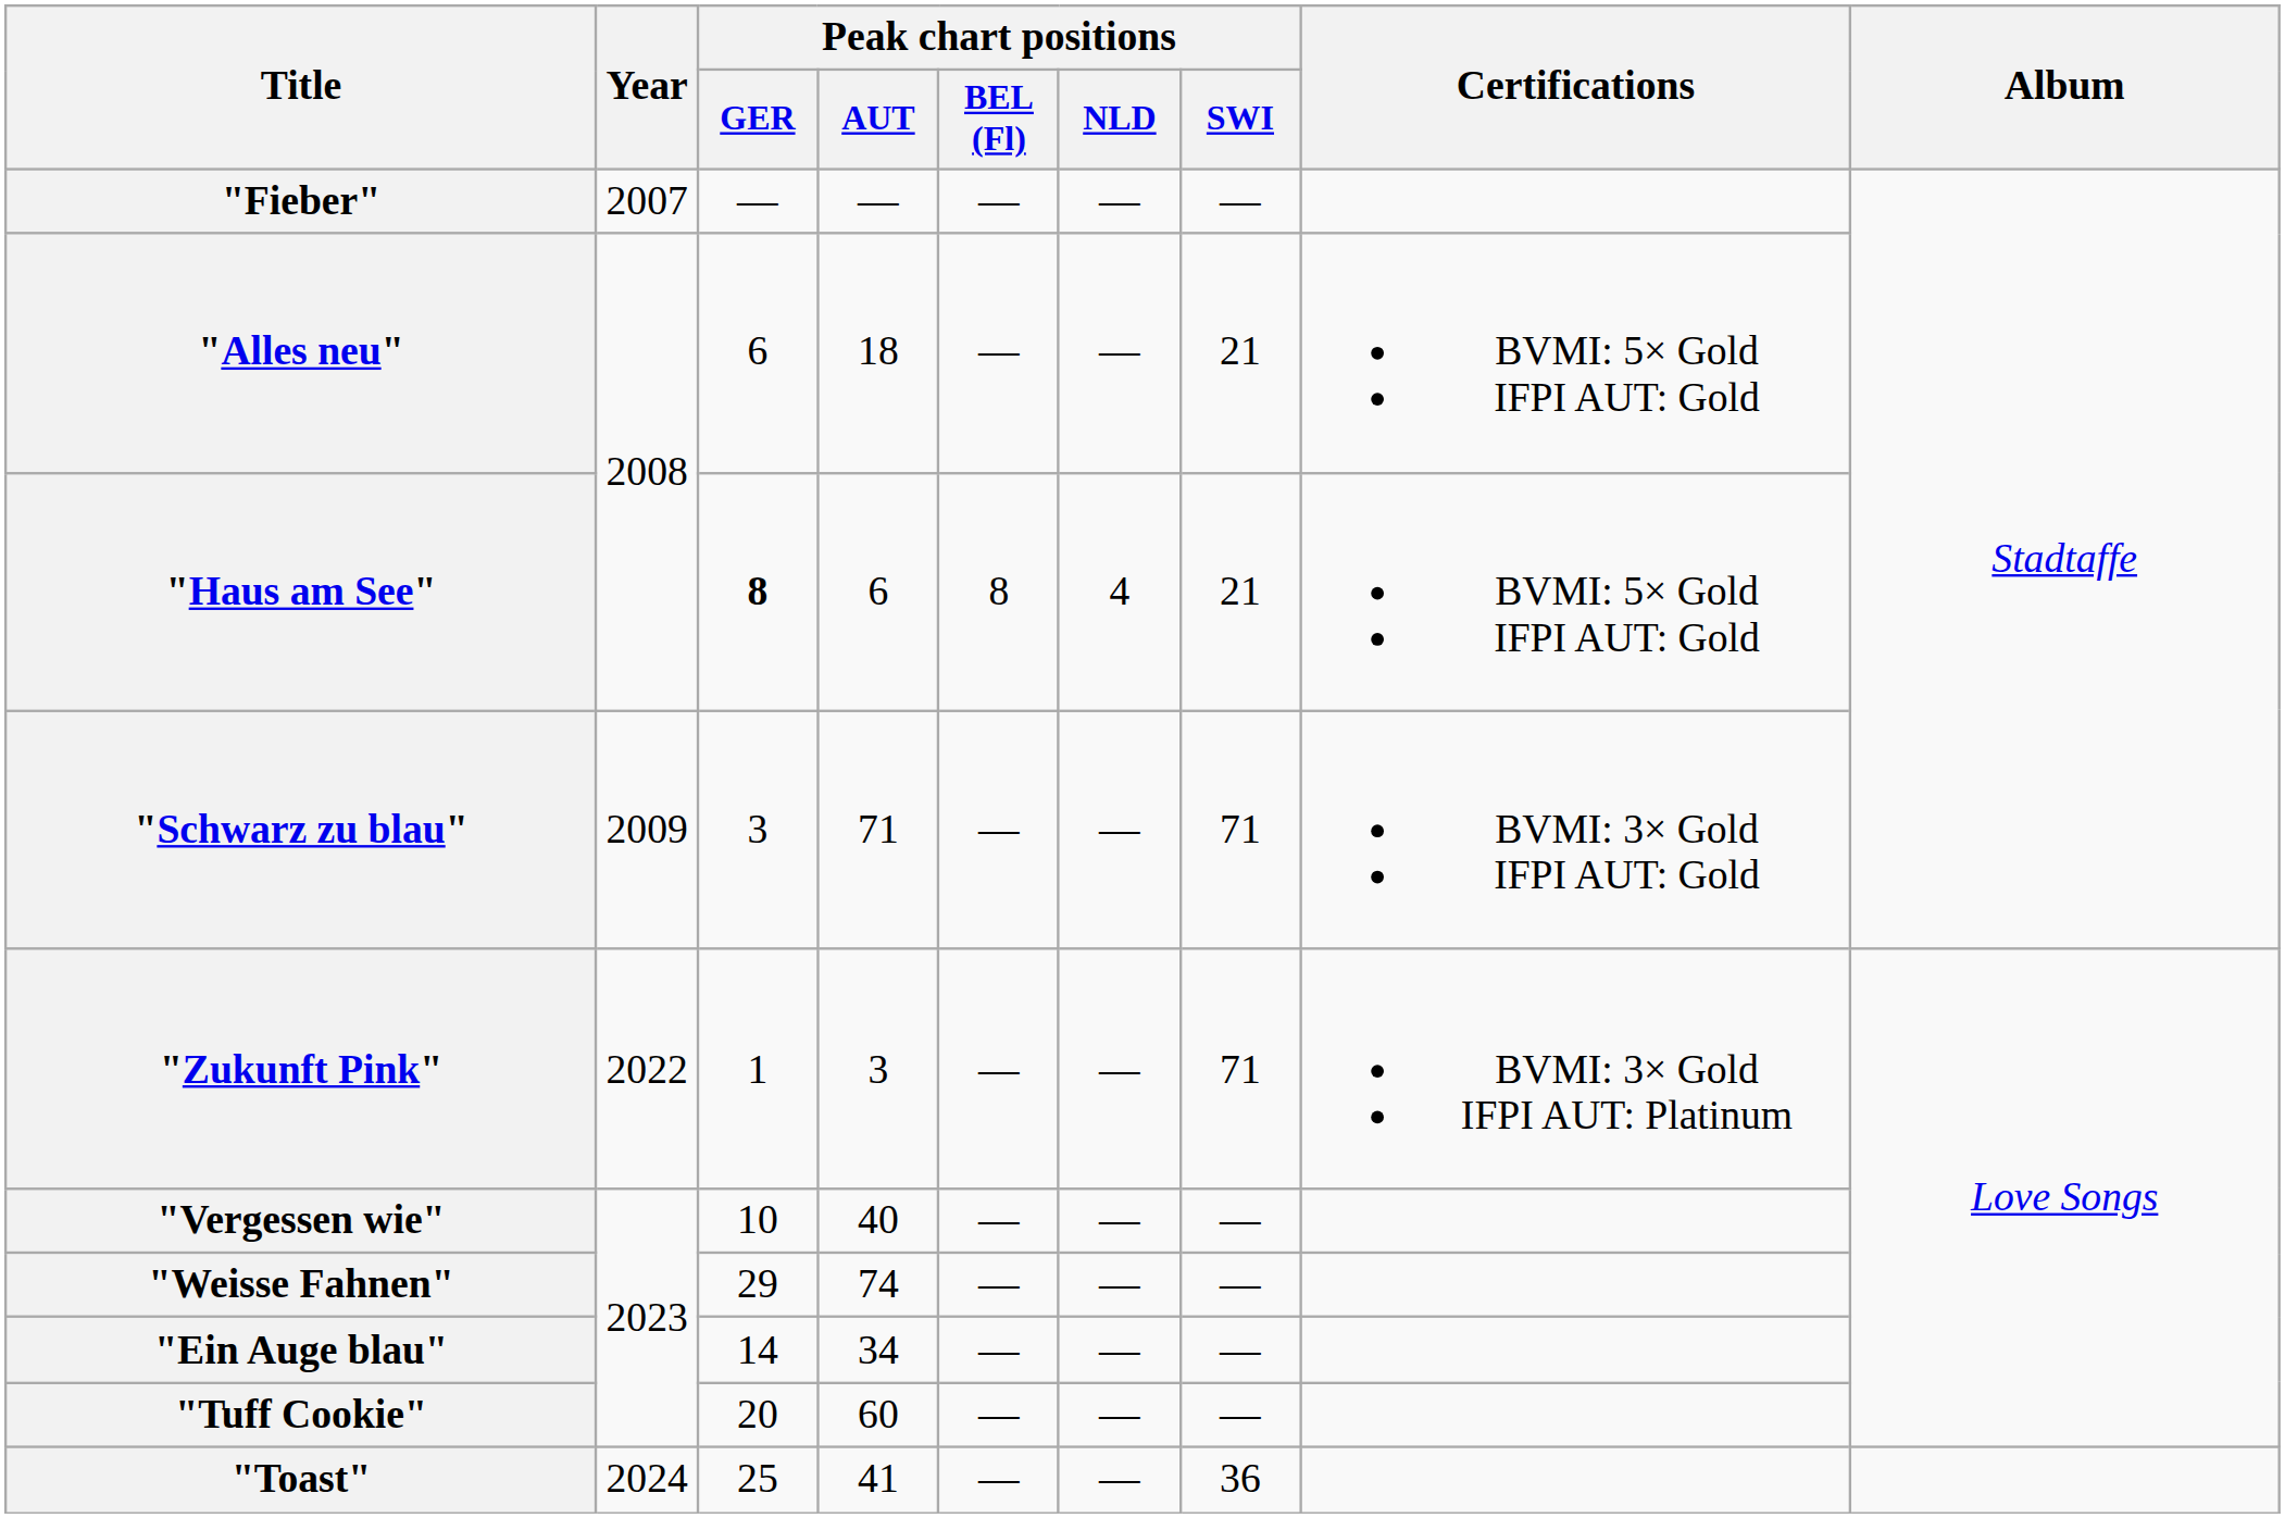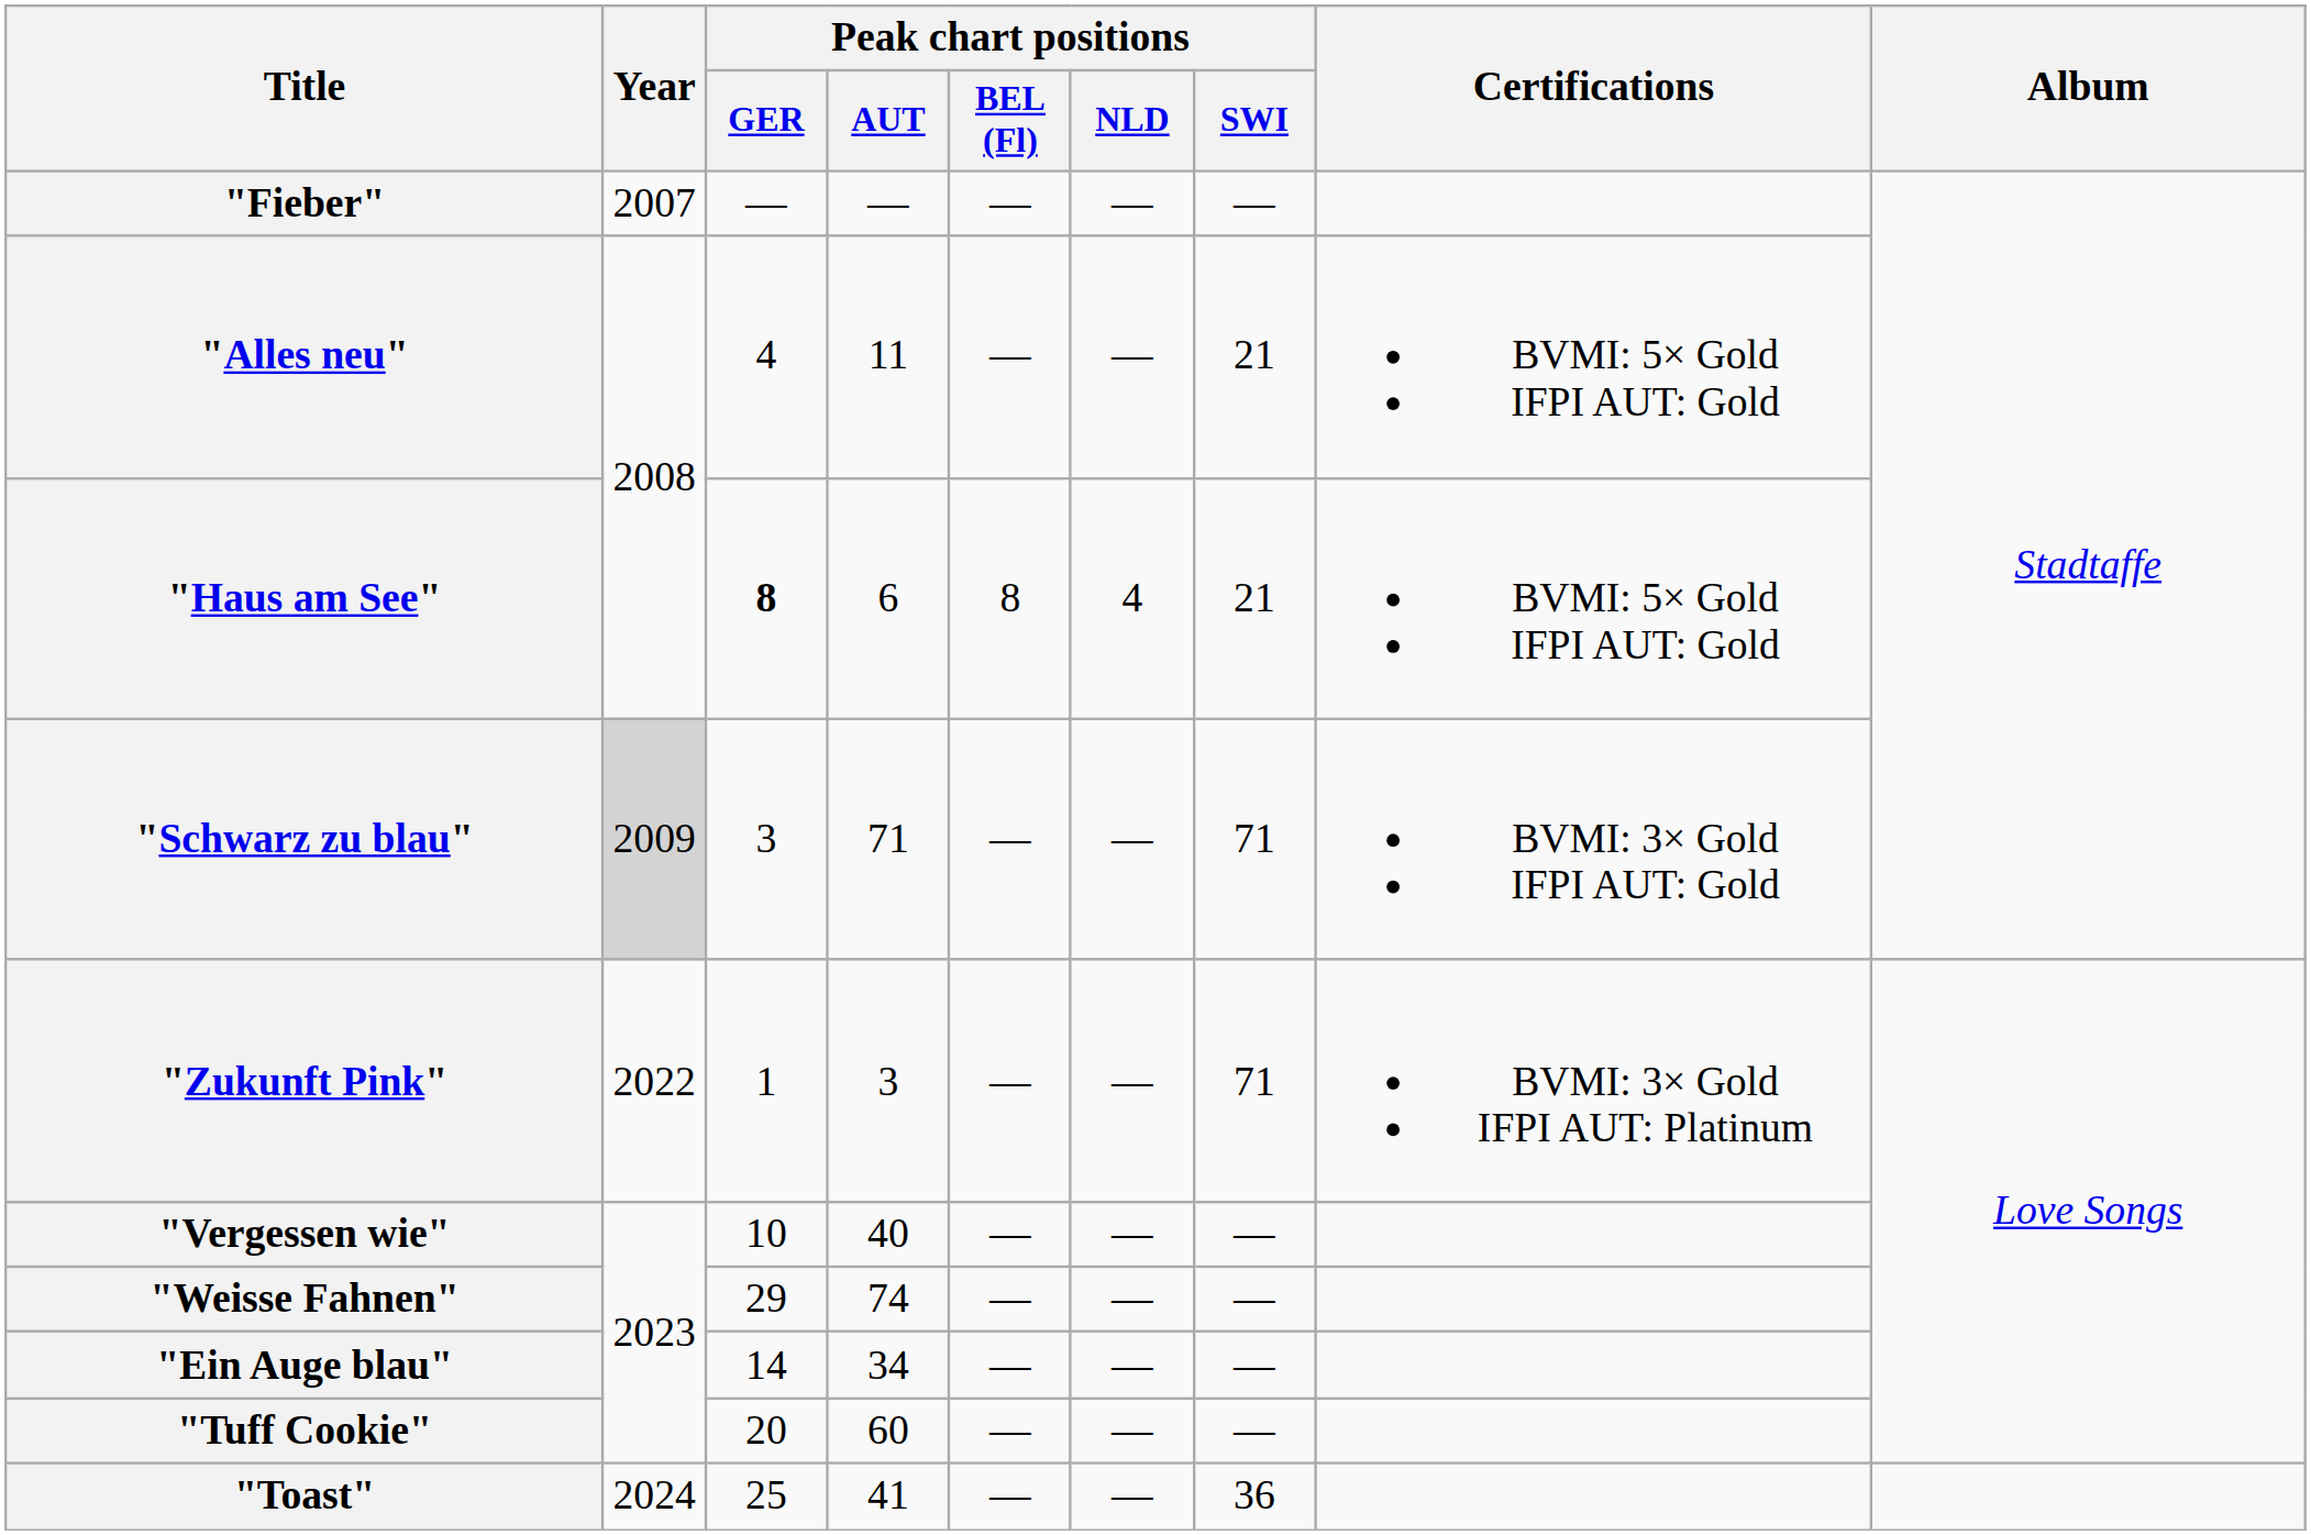 <table class="wikitable plainrowheaders" style="text-align:center;">
 <tr>
 <th scope="col" rowspan="2" style="width:14em;">Title</th>
 <th scope="col" rowspan="2" style="width:1em;">Year</th>
 <th scope="col" colspan="5">Peak chart positions</th>
 <th scope="col" rowspan="2" style="width:13em;">Certifications</th>
 <th scope="col" rowspan="2" style="width:10em;">Album</th>
 </tr>
 <tr>
 <th scope="col" style="width:3em;font-size:85%;"><a href='#'>GER</a><br></th>
 <th scope="col" style="width:3em;font-size:85%;"><a href='#'>AUT</a><br></th>
 <th scope="col" style="width:3em;font-size:85%;"><a href='#'>BEL<br>(Fl)</a><br></th>
 <th scope="col" style="width:3em;font-size:85%;"><a href='#'>NLD</a><br></th>
 <th scope="col" style="width:3em;font-size:85%;"><a href='#'>SWI</a><br></th>
 </tr>
 <tr>
 <th scope="row">"Fieber"<br></th>
 <td>2007</td>
 <td>—</td>
 <td>—</td>
 <td>—</td>
 <td>—</td>
 <td>—</td>
 <td></td>
 <td rowspan="4"><em><a href='#'>Stadtaffe</a></em></td>
 </tr>
 <tr>
 <th scope="row">"<a href='#'>Alles neu</a>"</th>
 <td rowspan="2">2008</td>
-<td>6</td>
-<td>18</td>
+<td>4</td>
+<td>11</td>
 <td>—</td>
 <td>—</td>
 <td>21</td>
 <td><br><ul><li>BVMI: 5× Gold</li><li>IFPI AUT: Gold</li></ul></td>
 </tr>
 <tr>
 <th scope="row">"<a href='#'>Haus am See</a>"</th>
 <td><strong>8</strong></td>
 <td>6</td>
 <td>8</td>
 <td>4</td>
 <td>21</td>
 <td><br><ul><li>BVMI: 5× Gold</li><li>IFPI AUT: Gold</li></ul></td>
 </tr>
 <tr>
 <th scope="row">"<a href='#'>Schwarz zu blau</a>"</th>
-<td>2009</td>
+<td style="background: lightgrey;">2009</td>
 <td>3</td>
 <td>71</td>
 <td>—</td>
 <td>—</td>
 <td>71</td>
 <td><br><ul><li>BVMI: 3× Gold</li><li>IFPI AUT: Gold</li></ul></td>
 </tr>
 <tr>
 <th scope="row">"<a href='#'>Zukunft Pink</a>"<br></th>
 <td>2022</td>
 <td>1</td>
 <td>3</td>
 <td>—</td>
 <td>—</td>
 <td>71</td>
 <td><br><ul><li>BVMI: 3× Gold</li><li>IFPI AUT: Platinum</li></ul></td>
 <td rowspan="5"><em><a href='#'>Love Songs</a></em></td>
 </tr>
 <tr>
 <th scope="row">"Vergessen wie"</th>
 <td rowspan="4">2023</td>
 <td>10</td>
 <td>40</td>
 <td>—</td>
 <td>—</td>
 <td>—</td>
 <td></td>
 </tr>
 <tr>
 <th scope="row">"Weisse Fahnen"</th>
 <td>29</td>
 <td>74</td>
 <td>—</td>
 <td>—</td>
 <td>—</td>
 <td></td>
 </tr>
 <tr>
 <th scope="row">"Ein Auge blau"</th>
 <td>14</td>
 <td>34</td>
 <td>—</td>
 <td>—</td>
 <td>—</td>
 <td></td>
 </tr>
 <tr>
 <th scope="row">"Tuff Cookie"</th>
 <td>20</td>
 <td>60</td>
 <td>—</td>
 <td>—</td>
 <td>—</td>
 <td></td>
 </tr>
 <tr>
 <th scope="row">"Toast"<br></th>
 <td>2024</td>
 <td>25</td>
 <td>41</td>
 <td>—</td>
 <td>—</td>
 <td>36</td>
 <td></td>
 <td></td>
 </tr>
 </table>
